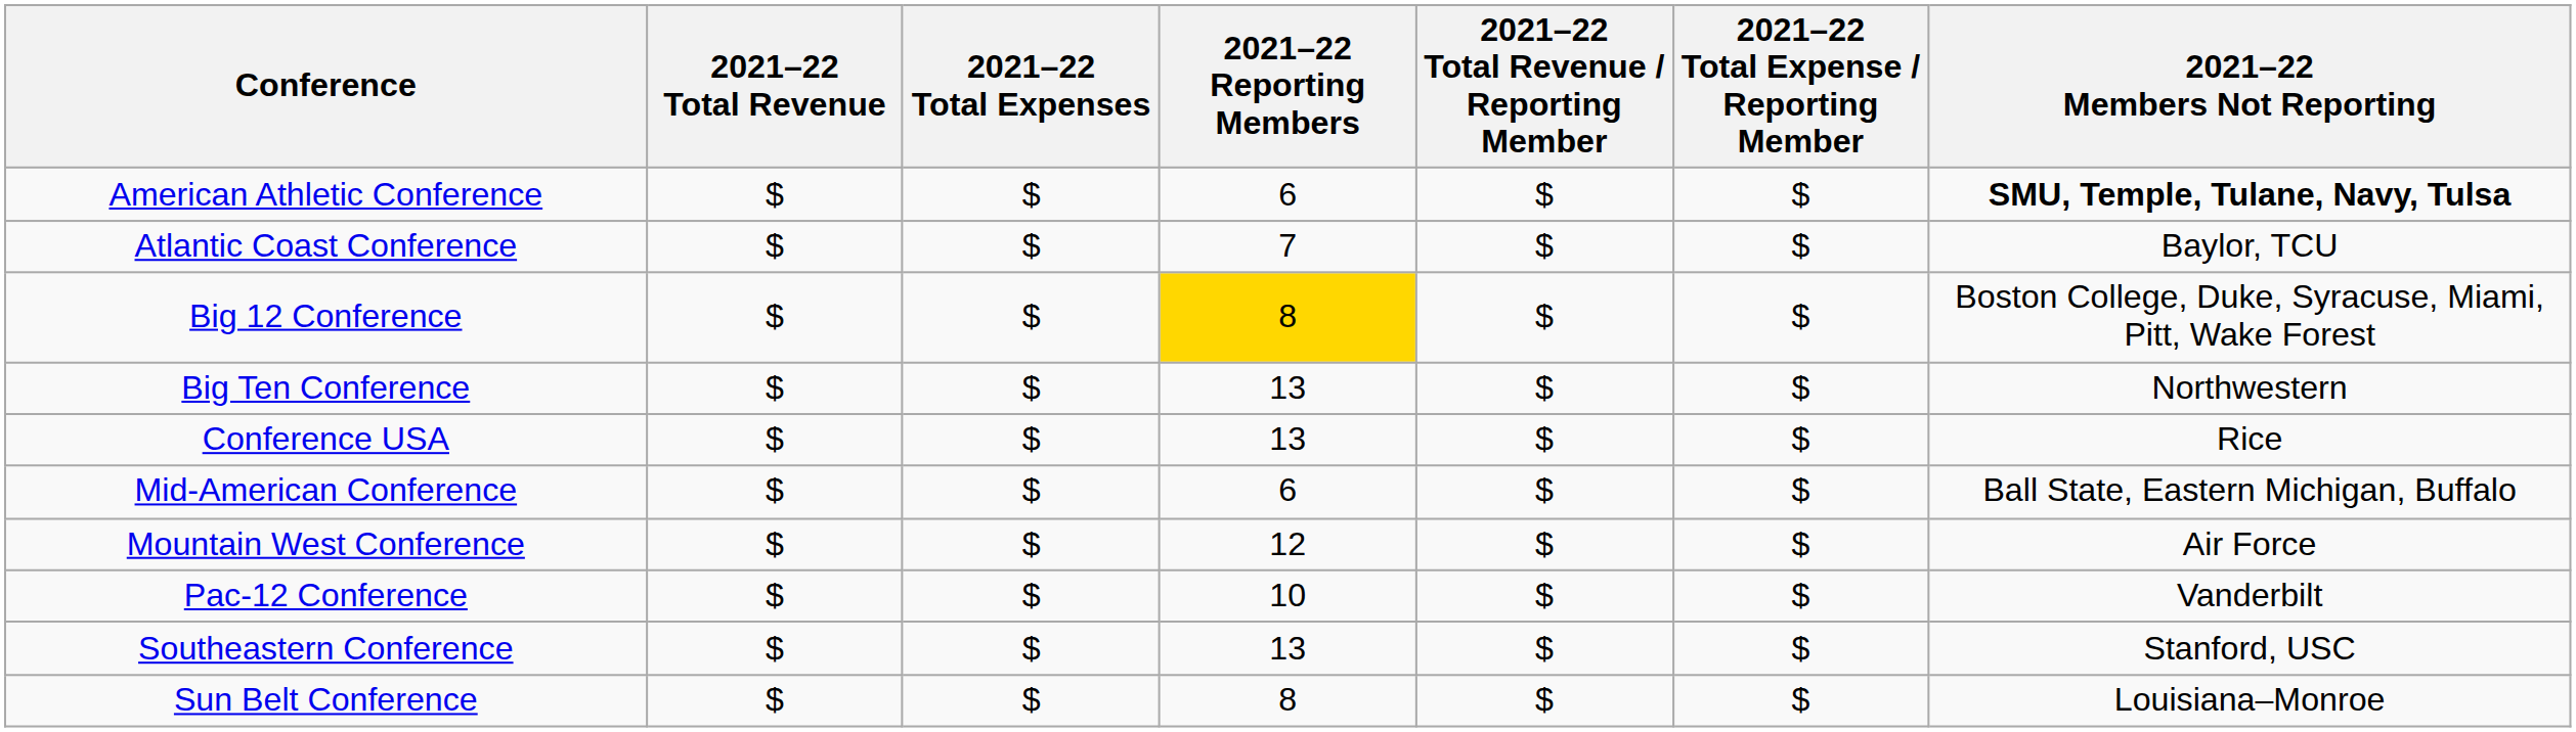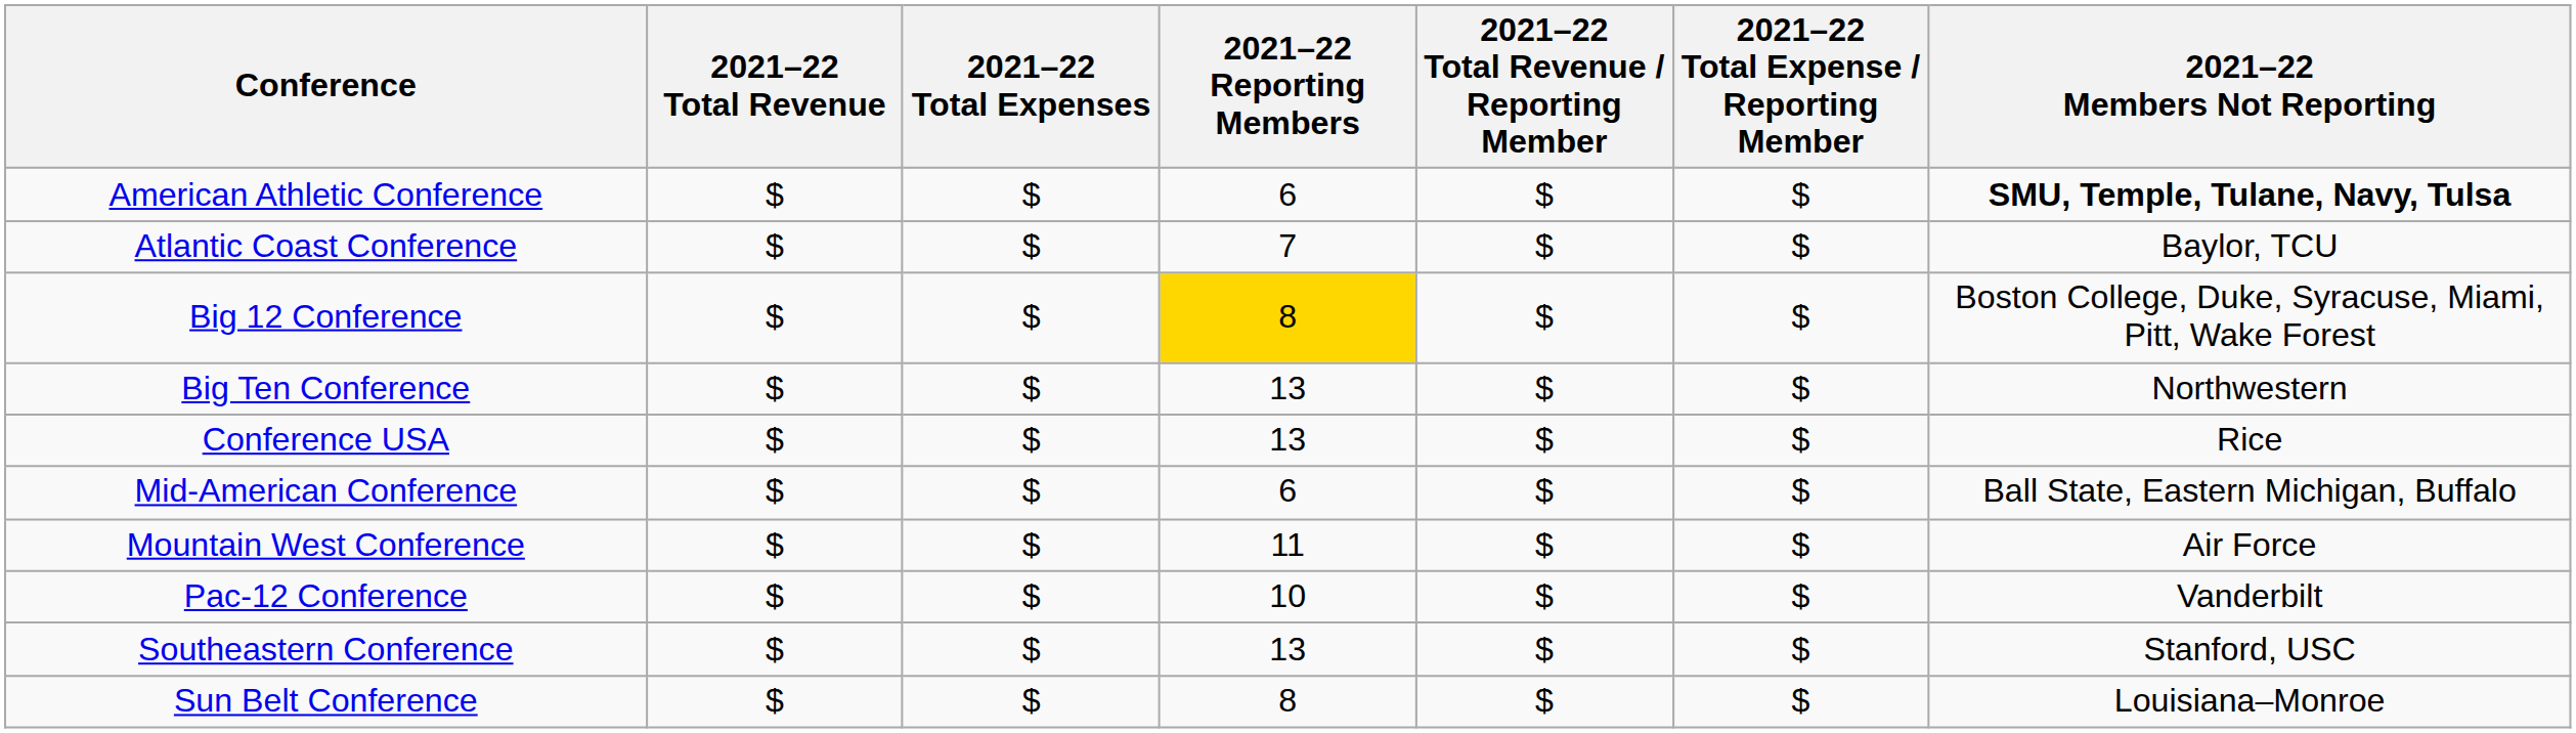 <table class="wikitable sortable" style="text-align: center">
 <tr>
 <th style="width:25%;">Conference</th>
 <th style="width:10%;">2021–22<br>Total Revenue</th>
 <th style="width:10%;">2021–22<br>Total Expenses</th>
 <th style="width:10%;">2021–22<br>Reporting Members</th>
 <th style="width:10%;">2021–22<br>Total Revenue / Reporting Member</th>
 <th style="width:10%;">2021–22<br>Total Expense / Reporting Member</th>
 <th style="width:25%;">2021–22<br> Members Not Reporting</th>
 </tr>
 <tr>
 <td><a href='#'>American Athletic Conference</a></td>
 <td>$</td>
 <td>$</td>
 <td>6</td>
 <td>$</td>
 <td>$</td>
 <td><strong>SMU, Temple, Tulane, Navy, Tulsa</strong></td>
 </tr>
 <tr>
 <td><a href='#'>Atlantic Coast Conference</a></td>
 <td>$</td>
 <td>$</td>
 <td>7</td>
 <td>$</td>
 <td>$</td>
 <td>Baylor, TCU</td>
 </tr>
 <tr>
 <td><a href='#'>Big 12 Conference</a></td>
 <td>$</td>
 <td>$</td>
 <td style="background: gold;">8</td>
 <td>$</td>
 <td>$</td>
 <td>Boston College, Duke, Syracuse, Miami, Pitt, Wake Forest</td>
 </tr>
 <tr>
 <td><a href='#'>Big Ten Conference</a></td>
 <td>$</td>
 <td>$</td>
 <td>13</td>
 <td>$</td>
 <td>$</td>
 <td>Northwestern</td>
 </tr>
 <tr>
 <td><a href='#'>Conference USA</a></td>
 <td>$</td>
 <td>$</td>
 <td>13</td>
 <td>$</td>
 <td>$</td>
 <td>Rice</td>
 </tr>
 <tr>
 <td><a href='#'>Mid-American Conference</a></td>
 <td>$</td>
 <td>$</td>
 <td>6</td>
 <td>$</td>
 <td>$</td>
 <td>Ball State, Eastern Michigan, Buffalo</td>
 </tr>
 <tr>
 <td><a href='#'>Mountain West Conference</a></td>
 <td>$</td>
 <td>$</td>
-<td>12</td>
+<td>11</td>
 <td>$</td>
 <td>$</td>
 <td>Air Force</td>
 </tr>
 <tr>
 <td><a href='#'>Pac-12 Conference</a></td>
 <td>$</td>
 <td>$</td>
 <td>10</td>
 <td>$</td>
 <td>$</td>
 <td>Vanderbilt</td>
 </tr>
 <tr>
 <td><a href='#'>Southeastern Conference</a></td>
 <td>$</td>
 <td>$</td>
 <td>13</td>
 <td>$</td>
 <td>$</td>
 <td>Stanford, USC</td>
 </tr>
 <tr>
 <td><a href='#'>Sun Belt Conference</a></td>
 <td>$</td>
 <td>$</td>
 <td>8</td>
 <td>$</td>
 <td>$</td>
 <td>Louisiana–Monroe</td>
 </tr>
 </table>
